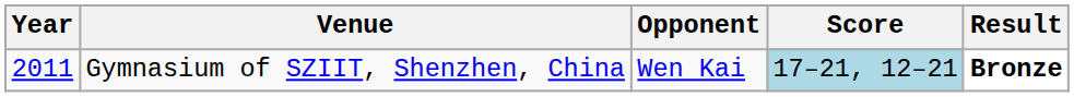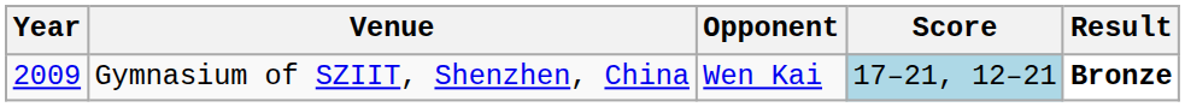 <table class="sortable wikitable" style="font-size: 90%;">
 <tr>
 <th>Year</th>
 <th>Venue</th>
 <th>Opponent</th>
 <th>Score</th>
 <th>Result</th>
 </tr>
 <tr>
-<td align="center"><a href='#'>2011</a></td>
+<td align="center"><a href='#'>2009</a></td>
 <td align="left">Gymnasium of <a href='#'>SZIIT</a>, <a href='#'>Shenzhen</a>, <a href='#'>China</a></td>
 <td align="left"> <a href='#'>Wen Kai</a></td>
 <td align="left" style="background: lightblue;">17–21, 12–21</td>
 <td style="text-align:left; background:white"> <strong>Bronze</strong></td>
 </tr>
 </table>
